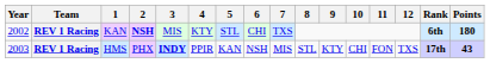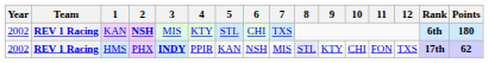 <table class="wikitable" style="text-align:center; font-size:90%">
 <tr>
 <th>Year</th>
 <th>Team</th>
 <th>1</th>
 <th>2</th>
 <th>3</th>
 <th>4</th>
 <th>5</th>
 <th>6</th>
 <th>7</th>
 <th>8</th>
 <th>9</th>
 <th>10</th>
 <th>11</th>
 <th>12</th>
 <th>Rank</th>
 <th>Points</th>
 </tr>
 <tr>
 <td><a href='#'>2002</a></td>
 <th><a href='#'>REV 1 Racing</a></th>
 <td style="background:#EFCFFF;"><a href='#'>KAN</a><br></td>
 <td style="background:#EFCFFF;"><strong><a href='#'>NSH</a></strong><br></td>
 <td style="background:#DFFFDF;"><a href='#'>MIS</a><br></td>
 <td style="background:#DFFFDF;"><a href='#'>KTY</a><br></td>
 <td style="background:#CFEAFF;"><a href='#'>STL</a><br></td>
 <td style="background:#DFFFDF;"><a href='#'>CHI</a><br></td>
 <td style="background:#CFEAFF;"><a href='#'>TXS</a><br></td>
 <td colspan=5></td>
 <th style="background:#CFEAFF;">6th</th>
 <th style="background:#CFEAFF;">180</th>
 </tr>
 <tr>
-<td><a href='#'>2003</a></td>
+<td><a href='#'>2002</a></td>
 <th><a href='#'>REV 1 Racing</a></th>
 <td style="background:#CFEAFF;"><a href='#'>HMS</a><br></td>
 <td style="background:#EFCFFF;"><a href='#'>PHX</a><br></td>
 <td style="background:#CFEAFF;"><strong><a href='#'>INDY</a><br></strong></td>
 <td><a href='#'>PPIR</a></td>
 <td><a href='#'>KAN</a></td>
 <td><a href='#'>NSH</a></td>
 <td><a href='#'>MIS</a></td>
-<td><a href='#'>STL</a></td>
+<td style="background: lavender;"><a href='#'>STL</a></td>
 <td><a href='#'>KTY</a></td>
 <td><a href='#'>CHI</a></td>
 <td><a href='#'>FON</a></td>
 <td><a href='#'>TXS</a></td>
 <th style="background:#CFCFFF;">17th</th>
-<th style="background:#CFCFFF;">43</th>
+<th style="background:#CFCFFF;">62</th>
 </tr>
 </table>
